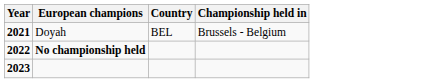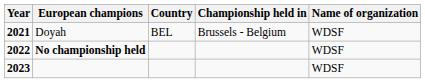 <table class="wikitable">
 <tr>
 <th>Year</th>
 <th>European champions</th>
 <th>Country</th>
 <th>Championship held in</th>
+<th>Name of organization</th>
 </tr>
 <tr>
 <td><strong>2021</strong></td>
 <td>Doyah</td>
 <td>BEL</td>
 <td>Brussels - Belgium</td>
+<td>WDSF</td>
 </tr>
 <tr>
 <td><strong>2022</strong></td>
 <td><strong>No championship held</strong></td>
 <td></td>
 <td></td>
+<td>WDSF</td>
 </tr>
 <tr>
 <td><strong>2023</strong></td>
 <td></td>
 <td></td>
 <td></td>
+<td>WDSF</td>
 </tr>
 </table>
